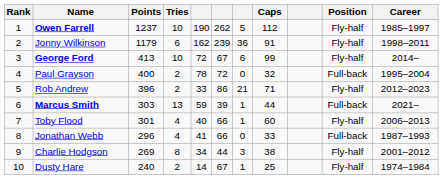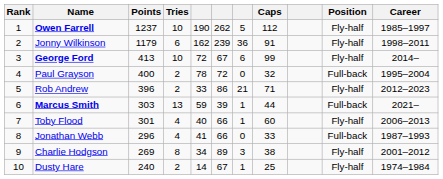 <table class="wikitable sortable" style="text-align:center">
 <tr>
 <th width=25px>Rank</th>
 <th width=150px>Name</th>
 <th width=50px>Points</th>
 <th width=25px>Tries</th>
 <th width=25px></th>
 <th width=25px></th>
 <th width=25px></th>
 <th width=50px>Caps</th>
 <th width=50px></th>
 <th width=75px>Position</th>
 <th width=100px>Career</th>
 </tr>
 <tr>
 <td>1</td>
 <td align="left"><strong><a href='#'>Owen Farrell</a></strong></td>
 <td>1237</td>
 <td>10</td>
 <td>190</td>
 <td>262</td>
 <td>5</td>
 <td>112</td>
 <td></td>
 <td>Fly-half</td>
 <td>1985–1997</td>
 </tr>
 <tr>
 <td>2</td>
 <td align="left"><a href='#'>Jonny Wilkinson</a></td>
 <td>1179</td>
 <td>6</td>
 <td>162</td>
 <td>239</td>
 <td>36</td>
 <td>91</td>
 <td></td>
 <td>Fly-half</td>
 <td>1998–2011</td>
 </tr>
 <tr>
 <td>3</td>
 <td align="left"><strong><a href='#'>George Ford</a></strong></td>
 <td>413</td>
 <td>10</td>
 <td>72</td>
 <td>67</td>
 <td>6</td>
 <td>99</td>
 <td></td>
 <td>Fly-half</td>
 <td>2014–</td>
 </tr>
 <tr>
 <td>4</td>
 <td align="left"><a href='#'>Paul Grayson</a></td>
 <td>400</td>
 <td>2</td>
 <td>78</td>
 <td>72</td>
 <td>0</td>
 <td>32</td>
 <td></td>
 <td>Full-back</td>
 <td>1995–2004</td>
 </tr>
 <tr>
 <td>5</td>
 <td align="left"><a href='#'>Rob Andrew</a></td>
 <td>396</td>
 <td>2</td>
 <td>33</td>
 <td>86</td>
 <td>21</td>
 <td>71</td>
 <td></td>
 <td>Fly-half</td>
 <td>2012–2023</td>
 </tr>
 <tr>
 <td>6</td>
 <td align="left"><strong><a href='#'>Marcus Smith</a></strong></td>
 <td>303</td>
 <td>13</td>
 <td>59</td>
 <td>39</td>
 <td>1</td>
 <td>44</td>
 <td></td>
 <td>Full-back</td>
 <td>2021–</td>
 </tr>
 <tr>
 <td>7</td>
 <td align="left"><a href='#'>Toby Flood</a></td>
 <td>301</td>
 <td>4</td>
 <td>40</td>
 <td>66</td>
 <td>1</td>
 <td>60</td>
 <td></td>
 <td>Fly-half</td>
 <td>2006–2013</td>
 </tr>
 <tr>
 <td>8</td>
 <td align="left"><a href='#'>Jonathan Webb</a></td>
 <td>296</td>
 <td>4</td>
 <td>41</td>
 <td>66</td>
 <td>0</td>
 <td>33</td>
 <td></td>
 <td>Full-back</td>
 <td>1987–1993</td>
 </tr>
 <tr>
 <td>9</td>
 <td align="left"><a href='#'>Charlie Hodgson</a></td>
 <td>269</td>
 <td>8</td>
 <td>34</td>
-<td>44</td>
+<td>89</td>
 <td>3</td>
 <td>38</td>
 <td></td>
 <td>Fly-half</td>
 <td>2001–2012</td>
 </tr>
 <tr>
 <td>10</td>
 <td align="left"><a href='#'>Dusty Hare</a></td>
 <td>240</td>
 <td>2</td>
 <td>14</td>
 <td>67</td>
 <td>1</td>
 <td>25</td>
 <td></td>
 <td>Fly-half</td>
 <td>1974–1984</td>
 </tr>
 </table>
